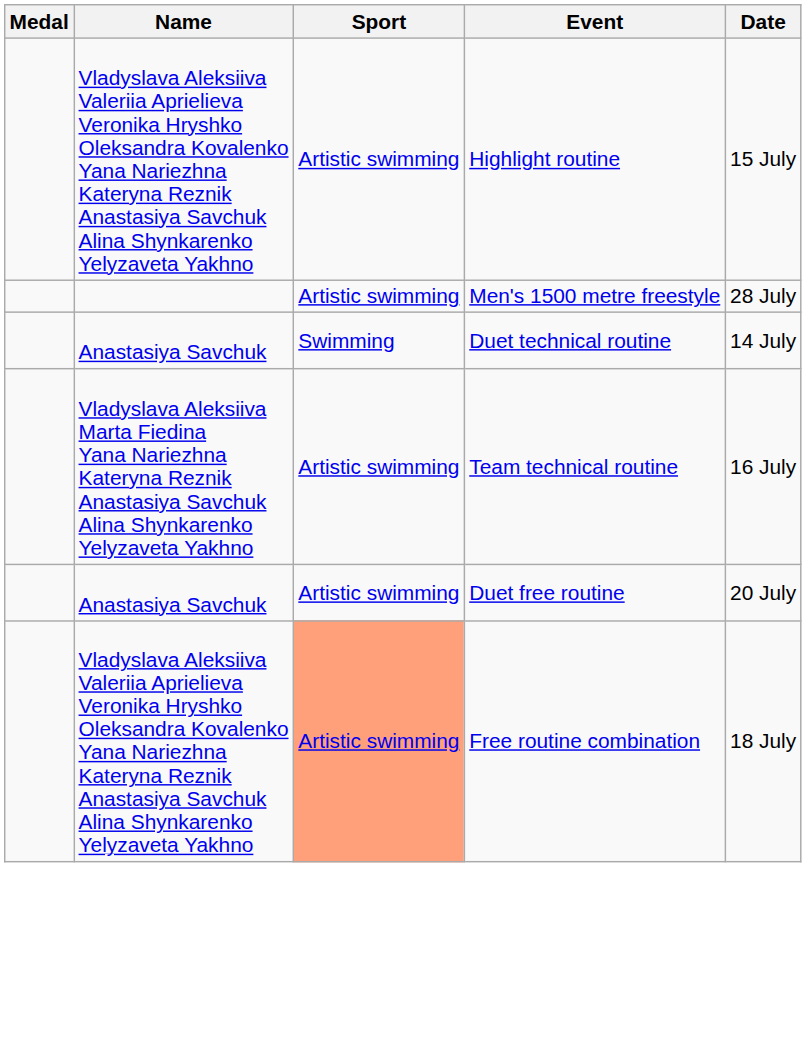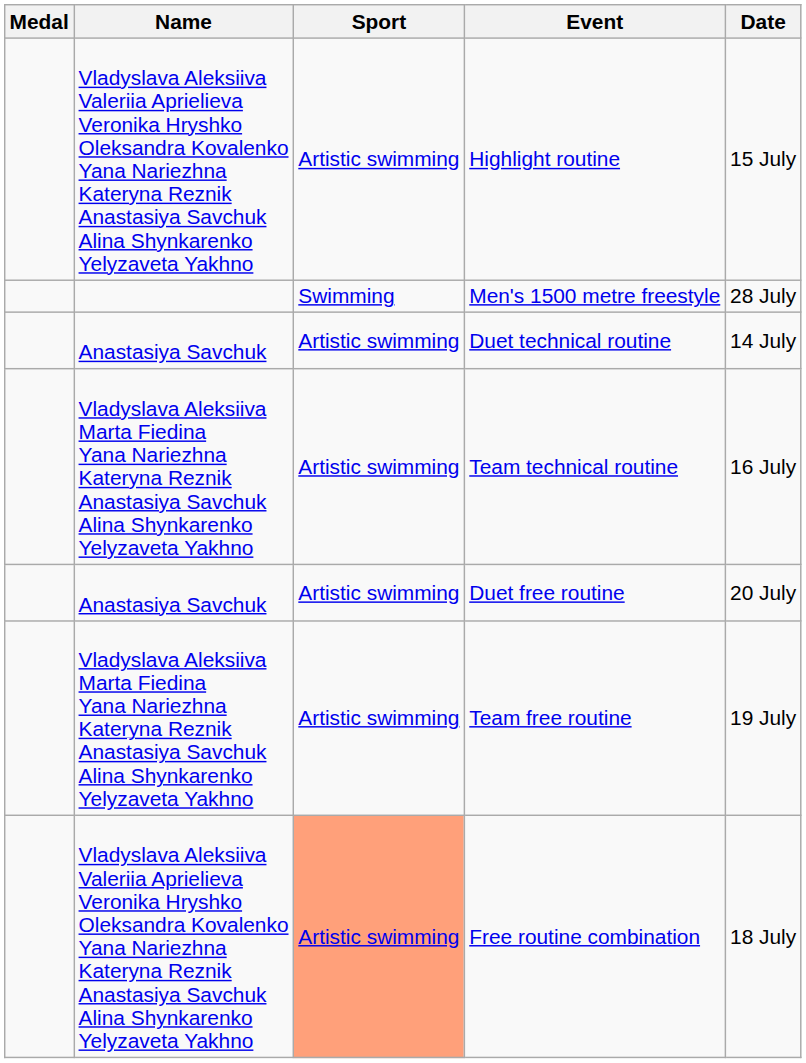 <table class="wikitable sortable" style="font-size:90%">
 <tr>
 <th>Medal</th>
 <th>Name</th>
 <th>Sport</th>
 <th>Event</th>
 <th>Date</th>
 </tr>
 <tr>
 <td></td>
 <td><br><a href='#'>Vladyslava Aleksiiva</a><br><a href='#'>Valeriia Aprielieva</a><br><a href='#'>Veronika Hryshko</a><br><a href='#'>Oleksandra Kovalenko</a><br><a href='#'>Yana Nariezhna</a><br><a href='#'>Kateryna Reznik</a><br><a href='#'>Anastasiya Savchuk</a><br><a href='#'>Alina Shynkarenko</a><br><a href='#'>Yelyzaveta Yakhno</a></td>
 <td><a href='#'>Artistic swimming</a></td>
 <td><a href='#'>Highlight routine</a></td>
 <td>15 July</td>
 </tr>
 <tr>
 <td></td>
 <td></td>
-<td><a href='#'>Artistic swimming</a></td>
+<td><a href='#'>Swimming</a></td>
 <td><a href='#'>Men's 1500 metre freestyle</a></td>
 <td>28 July</td>
 </tr>
 <tr>
 <td></td>
 <td><br><a href='#'>Anastasiya Savchuk</a></td>
-<td><a href='#'>Swimming</a></td>
+<td><a href='#'>Artistic swimming</a></td>
 <td><a href='#'>Duet technical routine</a></td>
 <td>14 July</td>
 </tr>
 <tr>
 <td></td>
 <td><br><a href='#'>Vladyslava Aleksiiva</a><br><a href='#'>Marta Fiedina</a><br><a href='#'>Yana Nariezhna</a><br><a href='#'>Kateryna Reznik</a><br><a href='#'>Anastasiya Savchuk</a><br><a href='#'>Alina Shynkarenko</a><br><a href='#'>Yelyzaveta Yakhno</a></td>
 <td><a href='#'>Artistic swimming</a></td>
 <td><a href='#'>Team technical routine</a></td>
 <td>16 July</td>
 </tr>
 <tr>
 <td></td>
 <td><br><a href='#'>Anastasiya Savchuk</a></td>
 <td><a href='#'>Artistic swimming</a></td>
 <td><a href='#'>Duet free routine</a></td>
 <td>20 July</td>
 </tr>
 <tr>
 <td></td>
+<td><br><a href='#'>Vladyslava Aleksiiva</a><br><a href='#'>Marta Fiedina</a><br><a href='#'>Yana Nariezhna</a><br><a href='#'>Kateryna Reznik</a><br><a href='#'>Anastasiya Savchuk</a><br><a href='#'>Alina Shynkarenko</a><br><a href='#'>Yelyzaveta Yakhno</a></td>
+<td><a href='#'>Artistic swimming</a></td>
+<td><a href='#'>Team free routine</a></td>
+<td>19 July</td>
+</tr>
+<tr>
+<td></td>
 <td><br><a href='#'>Vladyslava Aleksiiva</a><br><a href='#'>Valeriia Aprielieva</a><br><a href='#'>Veronika Hryshko</a><br><a href='#'>Oleksandra Kovalenko</a><br><a href='#'>Yana Nariezhna</a><br><a href='#'>Kateryna Reznik</a><br><a href='#'>Anastasiya Savchuk</a><br><a href='#'>Alina Shynkarenko</a><br><a href='#'>Yelyzaveta Yakhno</a></td>
 <td style="background: lightsalmon;"><a href='#'>Artistic swimming</a></td>
 <td><a href='#'>Free routine combination</a></td>
 <td>18 July</td>
 </tr>
 </table>
